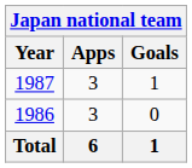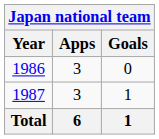 <table class="wikitable" style="text-align:center">
 <tr>
 <th colspan=3><a href='#'>Japan national team</a></th>
 </tr>
 <tr>
 <th>Year</th>
 <th>Apps</th>
 <th>Goals</th>
 </tr>
 <tr>
+<td><a href='#'>1986</a></td>
+<td>3</td>
+<td>0</td>
+</tr>
+<tr>
 <td><a href='#'>1987</a></td>
 <td>3</td>
 <td>1</td>
-</tr>
-<tr>
-<td><a href='#'>1986</a></td>
-<td>3</td>
-<td>0</td>
 </tr>
 <tr>
 <th>Total</th>
 <th>6</th>
 <th>1</th>
 </tr>
 </table>
